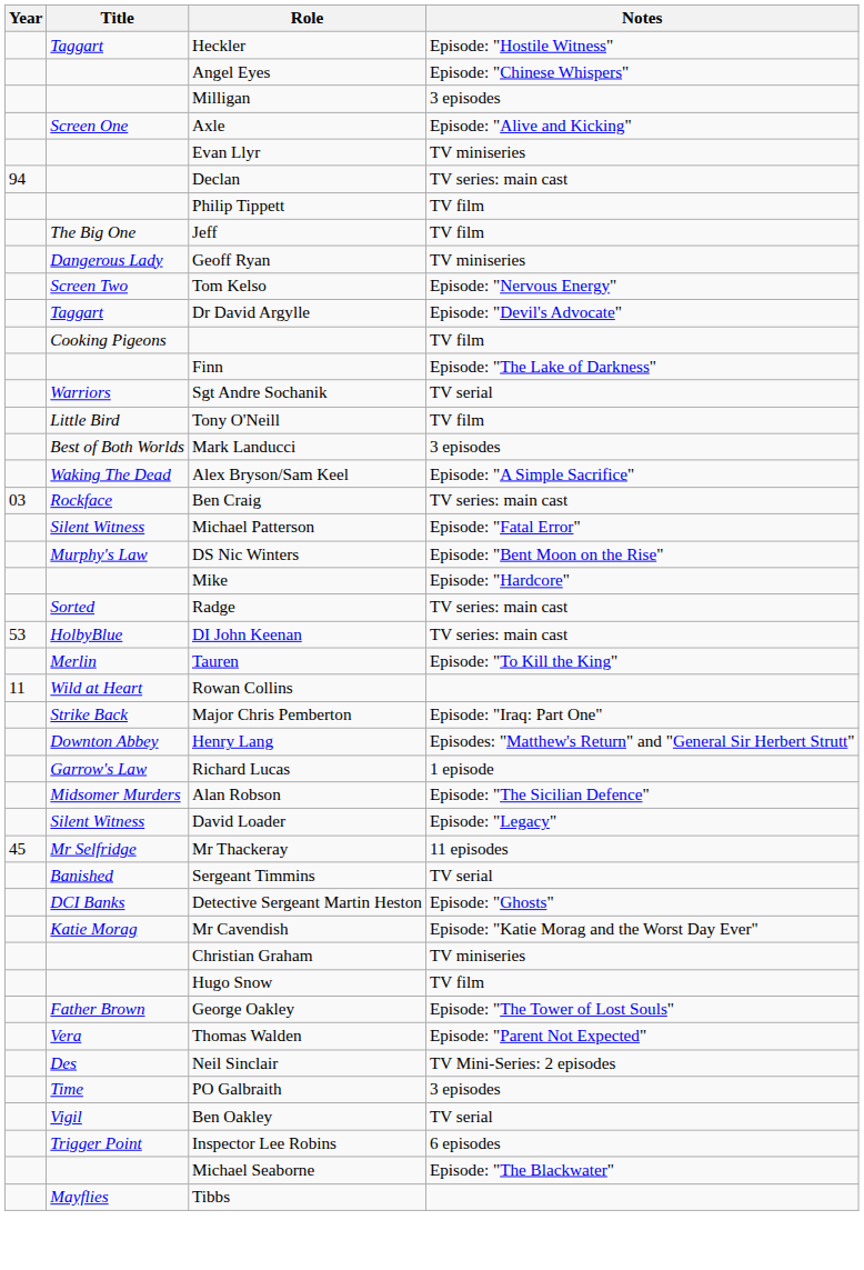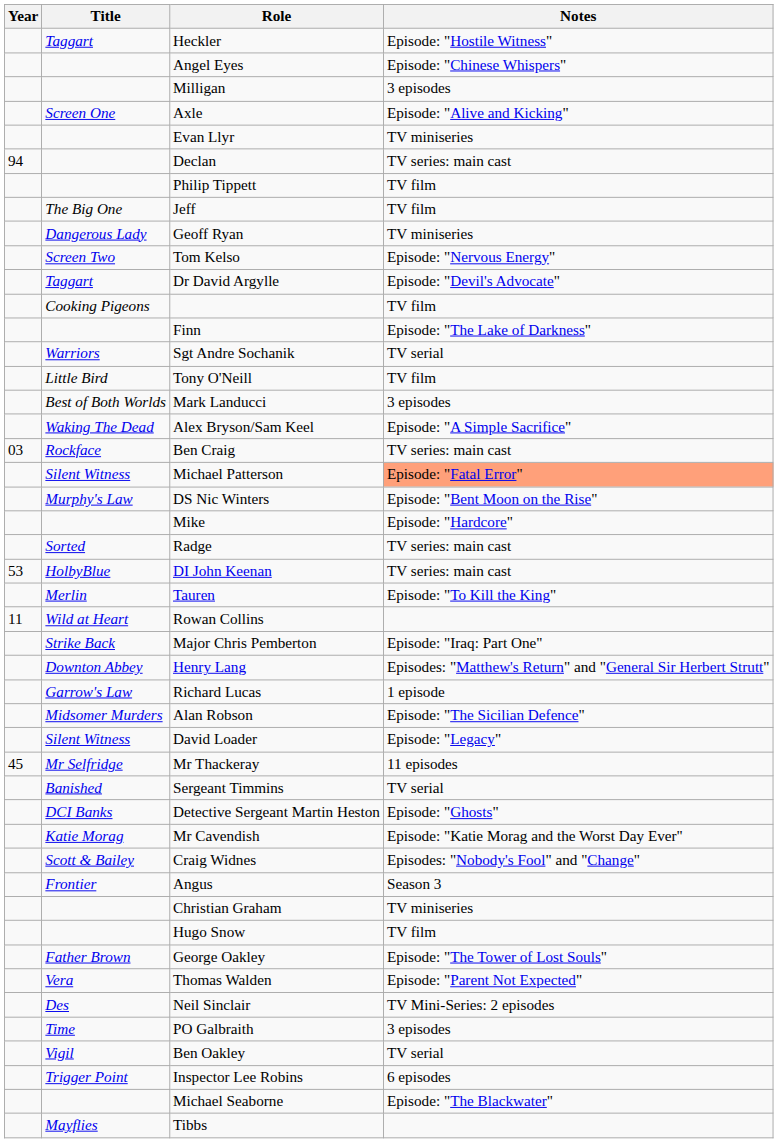 <table class="wikitable sortable">
 <tr>
 <th>Year</th>
 <th>Title</th>
 <th>Role</th>
 <th class="unsortable">Notes</th>
 </tr>
 <tr>
 <td></td>
 <td><em><a href='#'>Taggart</a></em></td>
 <td>Heckler</td>
 <td>Episode: "<a href='#'>Hostile Witness</a>"</td>
 </tr>
 <tr>
 <td></td>
 <td><em></em></td>
 <td>Angel Eyes</td>
 <td>Episode: "<a href='#'>Chinese Whispers</a>"</td>
 </tr>
 <tr>
 <td></td>
 <td><em></em></td>
 <td>Milligan</td>
 <td>3 episodes</td>
 </tr>
 <tr>
 <td></td>
 <td><em><a href='#'>Screen One</a></em></td>
 <td>Axle</td>
 <td>Episode: "<a href='#'>Alive and Kicking</a>"</td>
 </tr>
 <tr>
 <td></td>
 <td><em></em></td>
 <td>Evan Llyr</td>
 <td>TV miniseries</td>
 </tr>
 <tr>
 <td>94</td>
 <td><em></em></td>
 <td>Declan</td>
 <td>TV series: main cast</td>
 </tr>
 <tr>
 <td></td>
 <td><em></em></td>
 <td>Philip Tippett</td>
 <td>TV film</td>
 </tr>
 <tr>
 <td></td>
 <td><em>The Big One</em></td>
 <td>Jeff</td>
 <td>TV film</td>
 </tr>
 <tr>
 <td></td>
 <td><em><a href='#'>Dangerous Lady</a></em></td>
 <td>Geoff Ryan</td>
 <td>TV miniseries</td>
 </tr>
 <tr>
 <td></td>
 <td><em><a href='#'>Screen Two</a></em></td>
 <td>Tom Kelso</td>
 <td>Episode: "<a href='#'>Nervous Energy</a>"</td>
 </tr>
 <tr>
 <td></td>
 <td><em><a href='#'>Taggart</a></em></td>
 <td>Dr David Argylle</td>
 <td>Episode: "<a href='#'>Devil's Advocate</a>"</td>
 </tr>
 <tr>
 <td></td>
 <td><em>Cooking Pigeons</em></td>
 <td></td>
 <td>TV film</td>
 </tr>
 <tr>
 <td></td>
 <td><em></em></td>
 <td>Finn</td>
 <td>Episode: "<a href='#'>The Lake of Darkness</a>"</td>
 </tr>
 <tr>
 <td></td>
 <td><em><a href='#'>Warriors</a></em></td>
 <td>Sgt Andre Sochanik</td>
 <td>TV serial</td>
 </tr>
 <tr>
 <td></td>
 <td><em>Little Bird</em></td>
 <td>Tony O'Neill</td>
 <td>TV film</td>
 </tr>
 <tr>
 <td></td>
 <td><em>Best of Both Worlds</em></td>
 <td>Mark Landucci</td>
 <td>3 episodes</td>
 </tr>
 <tr>
 <td></td>
 <td><em><a href='#'>Waking The Dead</a></em></td>
 <td>Alex Bryson/Sam Keel</td>
 <td>Episode: "<a href='#'>A Simple Sacrifice</a>"</td>
 </tr>
 <tr>
 <td>03</td>
 <td><em><a href='#'>Rockface</a></em></td>
 <td>Ben Craig</td>
 <td>TV series: main cast</td>
 </tr>
 <tr>
 <td></td>
 <td><em><a href='#'>Silent Witness</a></em></td>
 <td>Michael Patterson</td>
-<td>Episode: "<a href='#'>Fatal Error</a>"</td>
+<td style="background: lightsalmon;">Episode: "<a href='#'>Fatal Error</a>"</td>
 </tr>
 <tr>
 <td></td>
 <td><em><a href='#'>Murphy's Law</a></em></td>
 <td>DS Nic Winters</td>
 <td>Episode: "<a href='#'>Bent Moon on the Rise</a>"</td>
 </tr>
 <tr>
 <td></td>
 <td><em></em></td>
 <td>Mike</td>
 <td>Episode: "<a href='#'>Hardcore</a>"</td>
 </tr>
 <tr>
 <td></td>
 <td><em><a href='#'>Sorted</a></em></td>
 <td>Radge</td>
 <td>TV series: main cast</td>
 </tr>
 <tr>
 <td>53</td>
 <td><em><a href='#'>HolbyBlue</a></em></td>
 <td><a href='#'>DI John Keenan</a></td>
 <td>TV series: main cast</td>
 </tr>
 <tr>
 <td></td>
 <td><em><a href='#'>Merlin</a></em></td>
 <td><a href='#'>Tauren</a></td>
 <td>Episode: "<a href='#'>To Kill the King</a>"</td>
 </tr>
 <tr>
 <td>11</td>
 <td><em><a href='#'>Wild at Heart</a></em></td>
 <td>Rowan Collins</td>
 <td></td>
 </tr>
 <tr>
 <td></td>
 <td><em><a href='#'>Strike Back</a></em></td>
 <td>Major Chris Pemberton</td>
 <td>Episode: "Iraq: Part One"</td>
 </tr>
 <tr>
 <td></td>
 <td><em><a href='#'>Downton Abbey</a></em></td>
 <td><a href='#'>Henry Lang</a></td>
 <td>Episodes: "<a href='#'>Matthew's Return</a>" and "<a href='#'>General Sir Herbert Strutt</a>"</td>
 </tr>
 <tr>
 <td></td>
 <td><em><a href='#'>Garrow's Law</a></em></td>
 <td>Richard Lucas</td>
 <td>1 episode</td>
 </tr>
 <tr>
 <td></td>
 <td><em><a href='#'>Midsomer Murders</a></em></td>
 <td>Alan Robson</td>
 <td>Episode: "<a href='#'>The Sicilian Defence</a>"</td>
 </tr>
 <tr>
 <td></td>
 <td><em><a href='#'>Silent Witness</a></em></td>
 <td>David Loader</td>
 <td>Episode: "<a href='#'>Legacy</a>"</td>
 </tr>
 <tr>
 <td>45</td>
 <td><em><a href='#'>Mr Selfridge</a></em></td>
 <td>Mr Thackeray</td>
 <td>11 episodes</td>
 </tr>
 <tr>
 <td></td>
 <td><em><a href='#'>Banished</a></em></td>
 <td>Sergeant Timmins</td>
 <td>TV serial</td>
 </tr>
 <tr>
 <td></td>
 <td><em><a href='#'>DCI Banks</a></em></td>
 <td>Detective Sergeant Martin Heston</td>
 <td>Episode: "<a href='#'>Ghosts</a>"</td>
 </tr>
 <tr>
 <td></td>
 <td><em><a href='#'>Katie Morag</a></em></td>
 <td>Mr Cavendish</td>
 <td>Episode: "Katie Morag and the Worst Day Ever"</td>
 </tr>
 <tr>
 <td></td>
+<td><em><a href='#'>Scott & Bailey</a></em></td>
+<td>Craig Widnes</td>
+<td>Episodes: "<a href='#'>Nobody's Fool</a>" and "<a href='#'>Change</a>"</td>
+</tr>
+<tr>
+<td></td>
+<td><em><a href='#'>Frontier</a></em></td>
+<td>Angus</td>
+<td>Season 3</td>
+</tr>
+<tr>
+<td></td>
 <td><em></em></td>
 <td>Christian Graham</td>
 <td>TV miniseries</td>
 </tr>
 <tr>
 <td></td>
 <td><em></em></td>
 <td>Hugo Snow</td>
 <td>TV film</td>
 </tr>
 <tr>
 <td></td>
 <td><em><a href='#'>Father Brown</a></em></td>
 <td>George Oakley</td>
 <td>Episode: "<a href='#'>The Tower of Lost Souls</a>"</td>
 </tr>
 <tr>
 <td></td>
 <td><em><a href='#'>Vera</a></em></td>
 <td>Thomas Walden</td>
 <td>Episode: "<a href='#'>Parent Not Expected</a>"</td>
 </tr>
 <tr>
 <td></td>
 <td><em><a href='#'>Des</a></em></td>
 <td>Neil Sinclair</td>
 <td>TV Mini-Series: 2 episodes</td>
 </tr>
 <tr>
 <td></td>
 <td><em><a href='#'>Time</a></em></td>
 <td>PO Galbraith</td>
 <td>3 episodes</td>
 </tr>
 <tr>
 <td></td>
 <td><em><a href='#'>Vigil</a></em></td>
 <td>Ben Oakley</td>
 <td>TV serial</td>
 </tr>
 <tr>
 <td></td>
 <td><em><a href='#'>Trigger Point</a></em></td>
 <td>Inspector Lee Robins</td>
 <td>6 episodes</td>
 </tr>
 <tr>
 <td></td>
 <td><em></em></td>
 <td>Michael Seaborne</td>
 <td>Episode: "<a href='#'>The Blackwater</a>"</td>
 </tr>
 <tr>
 <td></td>
 <td><em><a href='#'>Mayflies</a></em></td>
 <td>Tibbs</td>
 <td></td>
 </tr>
 </table>
